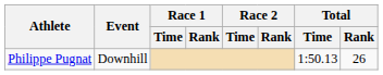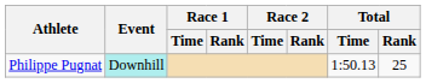 <table class="wikitable" style="font-size:90%">
 <tr>
 <th rowspan="2">Athlete</th>
 <th rowspan="2">Event</th>
 <th colspan="2">Race 1</th>
 <th colspan="2">Race 2</th>
 <th colspan="2">Total</th>
 </tr>
 <tr>
 <th>Time</th>
 <th>Rank</th>
 <th>Time</th>
 <th>Rank</th>
 <th>Time</th>
 <th>Rank</th>
 </tr>
 <tr>
 <td><a href='#'>Philippe Pugnat</a></td>
-<td>Downhill</td>
+<td style="background: paleturquoise;">Downhill</td>
 <td colspan="4" bgcolor="wheat"></td>
 <td align="center">1:50.13</td>
-<td align="center">26</td>
+<td align="center">25</td>
 </tr>
 </table>
